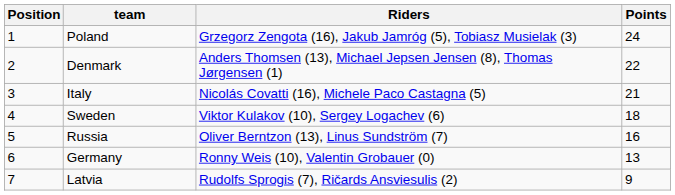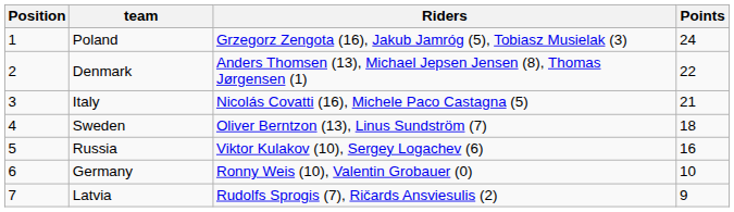 <table class="wikitable" style="font-size: 100%">
 <tr>
 <th width=30>Position</th>
 <th width=150>team</th>
 <th width=500>Riders</th>
 <th width=50>Points</th>
 </tr>
 <tr>
 <td>1</td>
 <td> Poland</td>
 <td><a href='#'>Grzegorz Zengota</a> (16), <a href='#'>Jakub Jamróg</a> (5), <a href='#'>Tobiasz Musielak</a> (3)</td>
 <td>24</td>
 </tr>
 <tr>
 <td>2</td>
 <td> Denmark</td>
 <td><a href='#'>Anders Thomsen</a> (13), <a href='#'>Michael Jepsen Jensen</a> (8), <a href='#'>Thomas Jørgensen</a> (1)</td>
 <td>22</td>
 </tr>
 <tr>
 <td>3</td>
 <td> Italy</td>
 <td><a href='#'>Nicolás Covatti</a> (16), <a href='#'>Michele Paco Castagna</a> (5)</td>
 <td>21</td>
 </tr>
 <tr>
 <td>4</td>
 <td> Sweden</td>
-<td><a href='#'>Viktor Kulakov</a> (10), <a href='#'>Sergey Logachev</a> (6)</td>
+<td><a href='#'>Oliver Berntzon</a> (13), <a href='#'>Linus Sundström</a> (7)</td>
 <td>18</td>
 </tr>
 <tr>
 <td>5</td>
 <td> Russia</td>
-<td><a href='#'>Oliver Berntzon</a> (13), <a href='#'>Linus Sundström</a> (7)</td>
+<td><a href='#'>Viktor Kulakov</a> (10), <a href='#'>Sergey Logachev</a> (6)</td>
 <td>16</td>
 </tr>
 <tr>
 <td>6</td>
 <td> Germany</td>
 <td><a href='#'>Ronny Weis</a> (10), <a href='#'>Valentin Grobauer</a> (0)</td>
-<td>13</td>
+<td>10</td>
 </tr>
 <tr>
 <td>7</td>
 <td> Latvia</td>
 <td><a href='#'>Rudolfs Sprogis</a> (7), <a href='#'>Ričards Ansviesulis</a> (2)</td>
 <td>9</td>
 </tr>
 </table>
